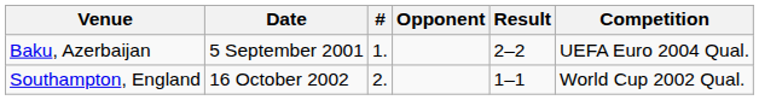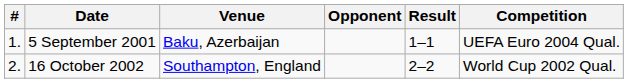 <table class="wikitable">
 <tr>
+<th>#</th>
+<th>Date</th>
 <th>Venue</th>
-<th>Date</th>
-<th>#</th>
 <th>Opponent</th>
 <th>Result</th>
 <th>Competition</th>
 </tr>
 <tr>
+<td>1.</td>
+<td>5 September 2001</td>
 <td><a href='#'>Baku</a>, Azerbaijan</td>
-<td>5 September 2001</td>
-<td>1.</td>
 <td></td>
-<td>2–2</td>
+<td>1–1</td>
 <td>UEFA Euro 2004 Qual.</td>
 </tr>
 <tr>
+<td>2.</td>
+<td>16 October 2002</td>
 <td><a href='#'>Southampton</a>, England</td>
-<td>16 October 2002</td>
-<td>2.</td>
 <td></td>
-<td>1–1</td>
+<td>2–2</td>
 <td>World Cup 2002 Qual.</td>
 </tr>
 </table>
